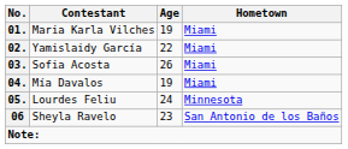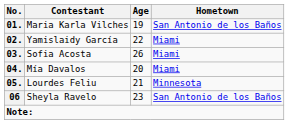 <table class="wikitable" style="font-size: 95%;">
 <tr>
 <th>No.</th>
 <th>Contestant</th>
 <th>Age</th>
 <th>Hometown</th>
 </tr>
 <tr>
 <th>01.</th>
 <td>Maria Karla Vilches</td>
 <td>19</td>
-<td><a href='#'>Miami</a></td>
+<td><a href='#'>San Antonio de los Baños</a></td>
 </tr>
 <tr>
 <th>02.</th>
 <td>Yamislaidy García</td>
 <td>22</td>
 <td><a href='#'>Miami</a></td>
 </tr>
 <tr>
 <th>03.</th>
 <td>Sofia Acosta</td>
 <td>26</td>
 <td><a href='#'>Miami</a></td>
 </tr>
 <tr>
 <th>04.</th>
 <td>Mía Davalos</td>
-<td>19</td>
+<td>20</td>
 <td><a href='#'>Miami</a></td>
 </tr>
 <tr>
 <th>05.</th>
 <td>Lourdes Feliu</td>
-<td>24</td>
+<td>21</td>
 <td><a href='#'>Minnesota</a></td>
 </tr>
 <tr>
 <th>06</th>
 <td>Sheyla Ravelo</td>
 <td>23</td>
 <td><a href='#'>San Antonio de los Baños</a></td>
 </tr>
 <tr>
 <td colspan=4><strong>Note:</strong><br></td>
 </tr>
 </table>
